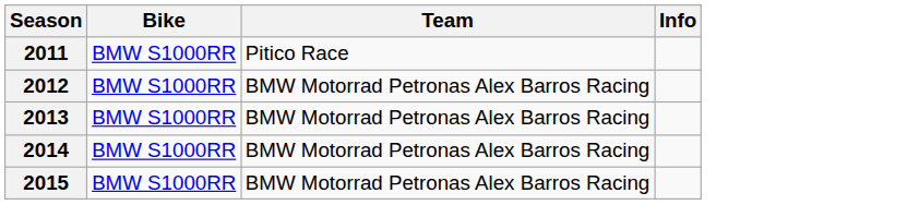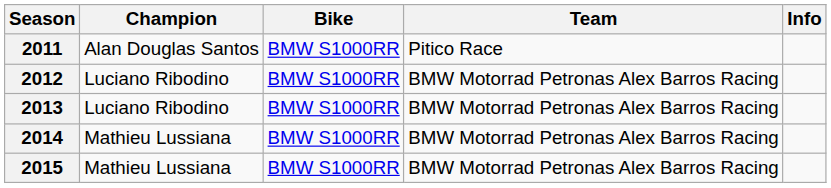 <table class="wikitable">
 <tr>
 <th>Season</th>
+<th>Champion</th>
 <th>Bike</th>
 <th>Team</th>
 <th>Info</th>
 </tr>
 <tr>
 <th>2011</th>
+<td> Alan Douglas Santos</td>
 <td> <a href='#'>BMW S1000RR</a></td>
 <td> Pitico Race</td>
 <td></td>
 </tr>
 <tr>
 <th>2012</th>
+<td> Luciano Ribodino</td>
 <td> <a href='#'>BMW S1000RR</a></td>
 <td> BMW Motorrad Petronas Alex Barros Racing</td>
 <td></td>
 </tr>
 <tr>
 <th>2013</th>
+<td> Luciano Ribodino</td>
 <td> <a href='#'>BMW S1000RR</a></td>
 <td> BMW Motorrad Petronas Alex Barros Racing</td>
 <td></td>
 </tr>
 <tr>
 <th>2014</th>
+<td> Mathieu Lussiana</td>
 <td> <a href='#'>BMW S1000RR</a></td>
 <td> BMW Motorrad Petronas Alex Barros Racing</td>
 <td></td>
 </tr>
 <tr>
 <th>2015</th>
+<td> Mathieu Lussiana</td>
 <td> <a href='#'>BMW S1000RR</a></td>
 <td> BMW Motorrad Petronas Alex Barros Racing</td>
 <td></td>
 </tr>
 </table>
